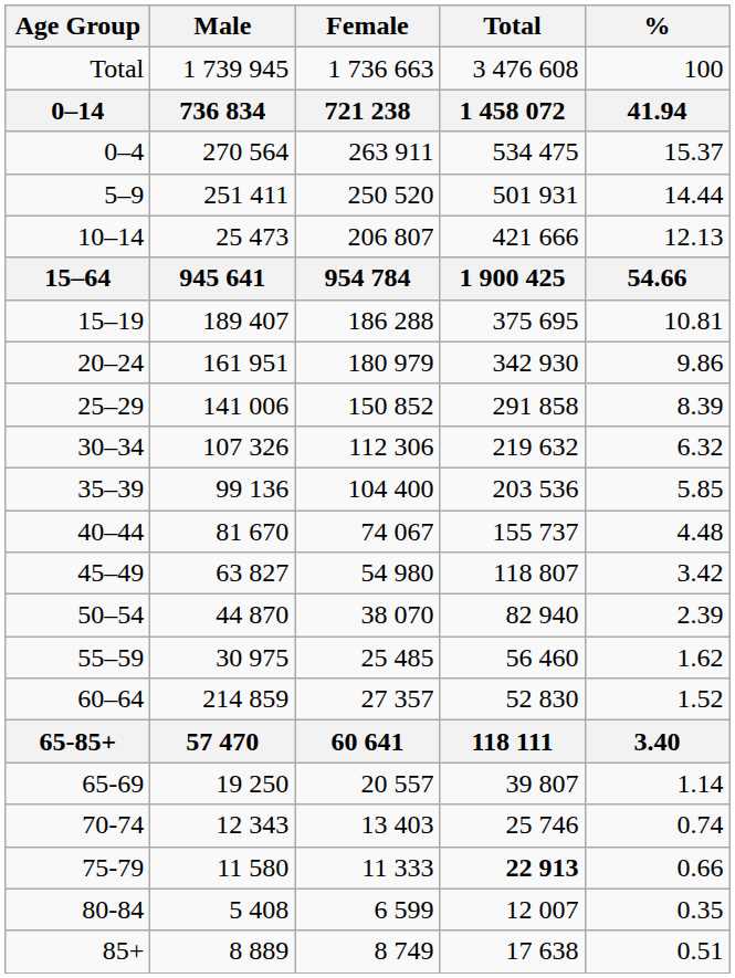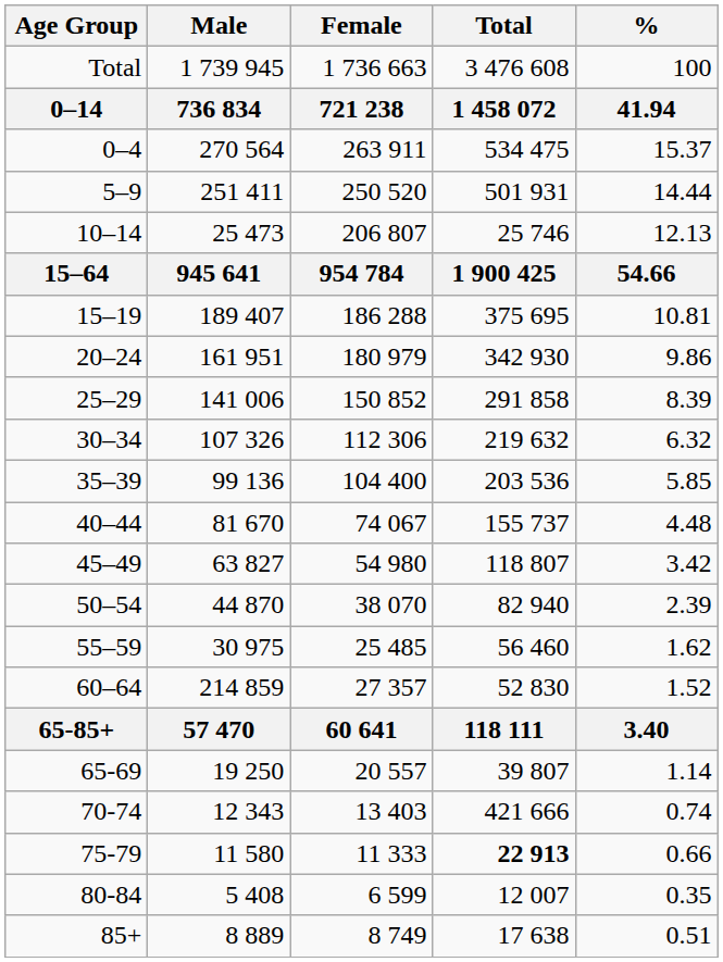 <table class="wikitable">
 <tr>
 <th width="80pt">Age Group</th>
 <th width="80pt">Male</th>
 <th width="80pt">Female</th>
 <th width="80pt">Total</th>
 <th width="80pt">%</th>
 </tr>
 <tr>
 <td align="right">Total</td>
 <td align="right">1 739 945</td>
 <td align="right">1 736 663</td>
 <td align="right">3 476 608</td>
 <td align="right">100</td>
 </tr>
 <tr>
 <th>0–14</th>
 <th>736 834</th>
 <th>721 238</th>
 <th>1 458 072</th>
 <th>41.94</th>
 </tr>
 <tr>
 <td align="right">0–4</td>
 <td align="right">270 564</td>
 <td align="right">263 911</td>
 <td align="right">534 475</td>
 <td align="right">15.37</td>
 </tr>
 <tr>
 <td align="right">5–9</td>
 <td align="right">251 411</td>
 <td align="right">250 520</td>
 <td align="right">501 931</td>
 <td align="right">14.44</td>
 </tr>
 <tr>
 <td align="right">10–14</td>
 <td align="right">25 473</td>
 <td align="right">206 807</td>
-<td align="right">421 666</td>
+<td align="right">25 746</td>
 <td align="right">12.13</td>
 </tr>
 <tr>
 <th>15–64</th>
 <th>945 641</th>
 <th>954 784</th>
 <th>1 900 425</th>
 <th>54.66</th>
 </tr>
 <tr>
 <td align="right">15–19</td>
 <td align="right">189 407</td>
 <td align="right">186 288</td>
 <td align="right">375 695</td>
 <td align="right">10.81</td>
 </tr>
 <tr>
 <td align="right">20–24</td>
 <td align="right">161 951</td>
 <td align="right">180 979</td>
 <td align="right">342 930</td>
 <td align="right">9.86</td>
 </tr>
 <tr>
 <td align="right">25–29</td>
 <td align="right">141 006</td>
 <td align="right">150 852</td>
 <td align="right">291 858</td>
 <td align="right">8.39</td>
 </tr>
 <tr>
 <td align="right">30–34</td>
 <td align="right">107 326</td>
 <td align="right">112 306</td>
 <td align="right">219 632</td>
 <td align="right">6.32</td>
 </tr>
 <tr>
 <td align="right">35–39</td>
 <td align="right">99 136</td>
 <td align="right">104 400</td>
 <td align="right">203 536</td>
 <td align="right">5.85</td>
 </tr>
 <tr>
 <td align="right">40–44</td>
 <td align="right">81 670</td>
 <td align="right">74 067</td>
 <td align="right">155 737</td>
 <td align="right">4.48</td>
 </tr>
 <tr>
 <td align="right">45–49</td>
 <td align="right">63 827</td>
 <td align="right">54 980</td>
 <td align="right">118 807</td>
 <td align="right">3.42</td>
 </tr>
 <tr>
 <td align="right">50–54</td>
 <td align="right">44 870</td>
 <td align="right">38 070</td>
 <td align="right">82 940</td>
 <td align="right">2.39</td>
 </tr>
 <tr>
 <td align="right">55–59</td>
 <td align="right">30 975</td>
 <td align="right">25 485</td>
 <td align="right">56 460</td>
 <td align="right">1.62</td>
 </tr>
 <tr>
 <td align="right">60–64</td>
 <td align="right">214 859</td>
 <td align="right">27 357</td>
 <td align="right">52 830</td>
 <td align="right">1.52</td>
 </tr>
 <tr>
 <th>65-85+</th>
 <th>57 470</th>
 <th>60 641</th>
 <th>118 111</th>
 <th>3.40</th>
 </tr>
 <tr>
 <td align="right">65-69</td>
 <td align="right">19 250</td>
 <td align="right">20 557</td>
 <td align="right">39 807</td>
 <td align="right">1.14</td>
 </tr>
 <tr>
 <td align="right">70-74</td>
 <td align="right">12 343</td>
 <td align="right">13 403</td>
-<td align="right">25 746</td>
+<td align="right">421 666</td>
 <td align="right">0.74</td>
 </tr>
 <tr>
 <td align="right">75-79</td>
 <td align="right">11 580</td>
 <td align="right">11 333</td>
 <td align="right"><strong>22 913</strong></td>
 <td align="right">0.66</td>
 </tr>
 <tr>
 <td align="right">80-84</td>
 <td align="right">5 408</td>
 <td align="right">6 599</td>
 <td align="right">12 007</td>
 <td align="right">0.35</td>
 </tr>
 <tr>
 <td align="right">85+</td>
 <td align="right">8 889</td>
 <td align="right">8 749</td>
 <td align="right">17 638</td>
 <td align="right">0.51</td>
 </tr>
 <tr>
 </tr>
 </table>
